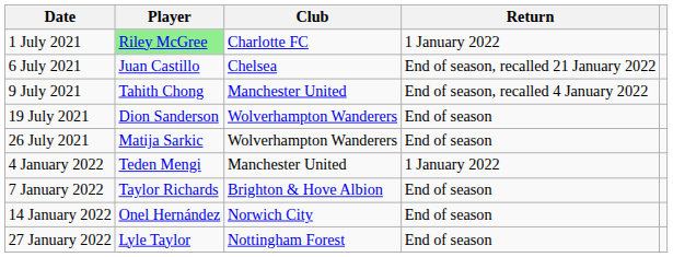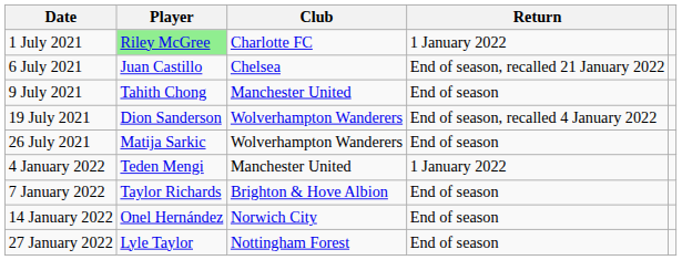 <table class="wikitable">
 <tr>
 <th>Date</th>
 <th>Player</th>
 <th>Club</th>
 <th>Return</th>
 <th></th>
 </tr>
 <tr>
 <td>1 July 2021</td>
 <td style="background: lightgreen;"><a href='#'>Riley McGree</a></td>
 <td><a href='#'>Charlotte FC</a></td>
 <td>1 January 2022</td>
 <td style=text-align:center></td>
 </tr>
 <tr>
 <td>6 July 2021</td>
 <td><a href='#'>Juan Castillo</a></td>
 <td><a href='#'>Chelsea</a></td>
 <td>End of season, recalled 21 January 2022</td>
 <td style=text-align:center></td>
 </tr>
 <tr>
 <td>9 July 2021</td>
 <td><a href='#'>Tahith Chong</a></td>
 <td><a href='#'>Manchester United</a></td>
-<td>End of season, recalled 4 January 2022</td>
+<td>End of season</td>
 <td style=text-align:center></td>
 </tr>
 <tr>
 <td>19 July 2021</td>
 <td><a href='#'>Dion Sanderson</a></td>
 <td><a href='#'>Wolverhampton Wanderers</a></td>
-<td>End of season</td>
+<td>End of season, recalled 4 January 2022</td>
 <td style=text-align:center></td>
 </tr>
 <tr>
 <td>26 July 2021</td>
 <td><a href='#'>Matija Sarkic</a></td>
 <td>Wolverhampton Wanderers</td>
 <td>End of season</td>
 <td style=text-align:center></td>
 </tr>
 <tr>
 <td>4 January 2022</td>
 <td><a href='#'>Teden Mengi</a></td>
 <td>Manchester United</td>
 <td>1 January 2022</td>
 <td style=text-align:center></td>
 </tr>
 <tr>
 <td>7 January 2022</td>
 <td><a href='#'>Taylor Richards</a></td>
 <td><a href='#'>Brighton & Hove Albion</a></td>
 <td>End of season</td>
 <td style=text-align:center></td>
 </tr>
 <tr>
 <td>14 January 2022</td>
 <td><a href='#'>Onel Hernández</a></td>
 <td><a href='#'>Norwich City</a></td>
 <td>End of season</td>
 <td style=text-align:center></td>
 </tr>
 <tr>
 <td>27 January 2022</td>
 <td><a href='#'>Lyle Taylor</a></td>
 <td><a href='#'>Nottingham Forest</a></td>
 <td>End of season</td>
 <td style=text-align:center></td>
 </tr>
 </table>
